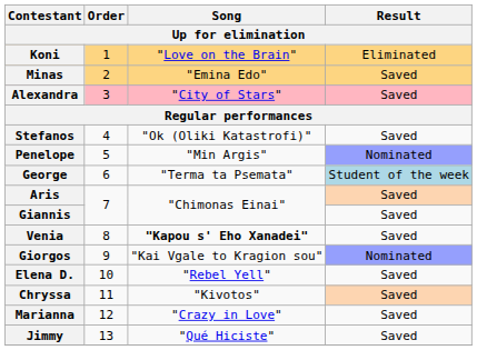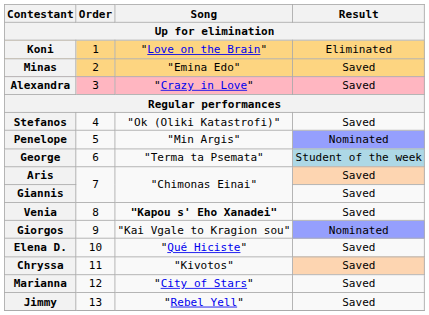 <table class="wikitable sortable plainrowheaders" style="text-align:center;">
 <tr>
 <th scope="col">Contestant</th>
 <th scope="col">Order</th>
 <th scope="col">Song</th>
 <th scope="col">Result</th>
 </tr>
 <tr>
 <th colspan="4">Up for elimination</th>
 </tr>
 <tr style="background:#fdd581">
 <th scope="row">Koni</th>
 <td>1</td>
 <td>"<a href='#'>Love on the Brain</a>"</td>
 <td>Eliminated</td>
 </tr>
 <tr style="background:#fdd581">
 <th scope="row">Minas</th>
 <td>2</td>
 <td>"Emina Edo"</td>
 <td>Saved</td>
 </tr>
 <tr style="background:lightpink">
 <th scope="row">Alexandra</th>
 <td>3</td>
-<td>"<a href='#'>City of Stars</a>"</td>
+<td>"<a href='#'>Crazy in Love</a>"</td>
 <td>Saved</td>
 </tr>
 <tr>
 <th colspan="4">Regular performances</th>
 </tr>
 <tr>
 <th scope="row">Stefanos</th>
 <td>4</td>
 <td>"Ok (Oliki Katastrofi)"</td>
 <td>Saved</td>
 </tr>
 <tr>
 <th scope="row">Penelope</th>
 <td>5</td>
 <td>"Min Argis"</td>
 <td style="background:#959ffd">Nominated</td>
 </tr>
 <tr>
 <th scope="row">George</th>
 <td>6</td>
 <td>"Terma ta Psemata"</td>
 <td style="background-color: lightblue;">Student of the week</td>
 </tr>
 <tr>
 <th scope="row">Aris</th>
 <td rowspan="2">7</td>
 <td rowspan="2">"Chimonas Einai"</td>
 <td style="background:#fdd5b1">Saved</td>
 </tr>
 <tr>
 <th scope="row">Giannis</th>
 <td>Saved</td>
 </tr>
 <tr>
 <th scope="row">Venia</th>
 <td>8</td>
 <td><strong>"Kapou s' Eho Xanadei"</strong></td>
 <td>Saved</td>
 </tr>
 <tr>
 <th scope="row">Giorgos</th>
 <td>9</td>
 <td>"Kai Vgale to Kragion sou"</td>
 <td style="background:#959ffd">Nominated</td>
 </tr>
 <tr>
 <th scope="row">Elena D.</th>
 <td>10</td>
-<td>"<a href='#'>Rebel Yell</a>"</td>
+<td>"<a href='#'>Qué Hiciste</a>"</td>
 <td>Saved</td>
 </tr>
 <tr>
 <th scope="row">Chryssa</th>
 <td>11</td>
 <td>"Kivotos"</td>
 <td style="background:#fdd5b1">Saved</td>
 </tr>
 <tr>
 <th scope="row">Marianna</th>
 <td>12</td>
-<td>"<a href='#'>Crazy in Love</a>"</td>
+<td>"<a href='#'>City of Stars</a>"</td>
 <td>Saved</td>
 </tr>
 <tr>
 <th scope="row">Jimmy</th>
 <td>13</td>
-<td>"<a href='#'>Qué Hiciste</a>"</td>
+<td>"<a href='#'>Rebel Yell</a>"</td>
 <td>Saved</td>
 </tr>
 <tr>
 </tr>
 </table>
